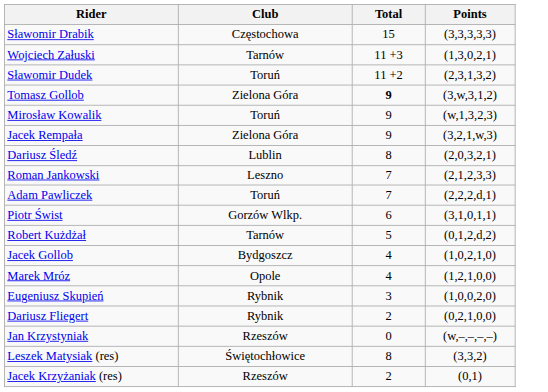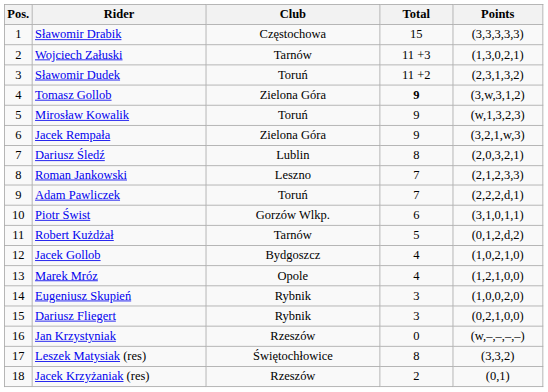 <table class=wikitable style="font-size:93%;">
 <tr>
+<th width=25px>Pos.</th>
 <th width=200px>Rider</th>
 <th width=200px>Club</th>
 <th width=80px>Total</th>
 <th width=100px>Points</th>
 </tr>
 <tr align=center>
+<td>1</td>
 <td align=left><a href='#'>Sławomir Drabik</a></td>
 <td>Częstochowa</td>
 <td>15</td>
 <td>(3,3,3,3,3)</td>
 </tr>
 <tr align=center>
+<td>2</td>
 <td align=left><a href='#'>Wojciech Załuski</a></td>
 <td>Tarnów</td>
 <td>11 +3</td>
 <td>(1,3,0,2,1)</td>
 </tr>
 <tr align=center>
+<td>3</td>
 <td align=left><a href='#'>Sławomir Dudek</a></td>
 <td>Toruń</td>
 <td>11 +2</td>
 <td>(2,3,1,3,2)</td>
 </tr>
 <tr align=center>
+<td>4</td>
 <td align=left><a href='#'>Tomasz Gollob</a></td>
 <td>Zielona Góra</td>
 <td><strong>9</strong></td>
 <td>(3,w,3,1,2)</td>
 </tr>
 <tr align=center>
+<td>5</td>
 <td align=left><a href='#'>Mirosław Kowalik</a></td>
 <td>Toruń</td>
 <td>9</td>
 <td>(w,1,3,2,3)</td>
 </tr>
 <tr align=center>
+<td>6</td>
 <td align=left><a href='#'>Jacek Rempała</a></td>
 <td>Zielona Góra</td>
 <td>9</td>
 <td>(3,2,1,w,3)</td>
 </tr>
 <tr align=center>
+<td>7</td>
 <td align=left><a href='#'>Dariusz Śledź</a></td>
 <td>Lublin</td>
 <td>8</td>
 <td>(2,0,3,2,1)</td>
 </tr>
 <tr align=center>
+<td>8</td>
 <td align=left><a href='#'>Roman Jankowski</a></td>
 <td>Leszno</td>
 <td>7</td>
 <td>(2,1,2,3,3)</td>
 </tr>
 <tr align=center>
+<td>9</td>
 <td align=left><a href='#'>Adam Pawliczek</a></td>
 <td>Toruń</td>
 <td>7</td>
 <td>(2,2,2,d,1)</td>
 </tr>
 <tr align=center>
+<td>10</td>
 <td align=left><a href='#'>Piotr Świst</a></td>
 <td>Gorzów Wlkp.</td>
 <td>6</td>
 <td>(3,1,0,1,1)</td>
 </tr>
 <tr align=center>
+<td>11</td>
 <td align=left><a href='#'>Robert Kużdżał</a></td>
 <td>Tarnów</td>
 <td>5</td>
 <td>(0,1,2,d,2)</td>
 </tr>
 <tr align=center>
+<td>12</td>
 <td align=left><a href='#'>Jacek Gollob</a></td>
 <td>Bydgoszcz</td>
 <td>4</td>
 <td>(1,0,2,1,0)</td>
 </tr>
 <tr align=center>
+<td>13</td>
 <td align=left><a href='#'>Marek Mróz</a></td>
 <td>Opole</td>
 <td>4</td>
 <td>(1,2,1,0,0)</td>
 </tr>
 <tr align=center>
+<td>14</td>
 <td align=left><a href='#'>Eugeniusz Skupień</a></td>
 <td>Rybnik</td>
 <td>3</td>
 <td>(1,0,0,2,0)</td>
 </tr>
 <tr align=center>
+<td>15</td>
 <td align=left><a href='#'>Dariusz Fliegert</a></td>
 <td>Rybnik</td>
-<td>2</td>
+<td>3</td>
 <td>(0,2,1,0,0)</td>
 </tr>
 <tr align=center>
+<td>16</td>
 <td align=left><a href='#'>Jan Krzystyniak</a></td>
 <td>Rzeszów</td>
 <td>0</td>
 <td>(w,–,–,–,–)</td>
 </tr>
 <tr align=center>
+<td>17</td>
 <td align=left><a href='#'>Leszek Matysiak</a> (res)</td>
 <td>Świętochłowice</td>
 <td>8</td>
 <td>(3,3,2)</td>
 </tr>
 <tr align=center>
+<td>18</td>
 <td align=left><a href='#'>Jacek Krzyżaniak</a> (res)</td>
 <td>Rzeszów</td>
 <td>2</td>
 <td>(0,1)</td>
 </tr>
 </table>
